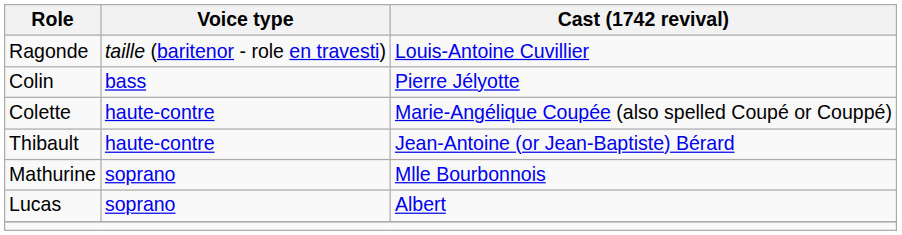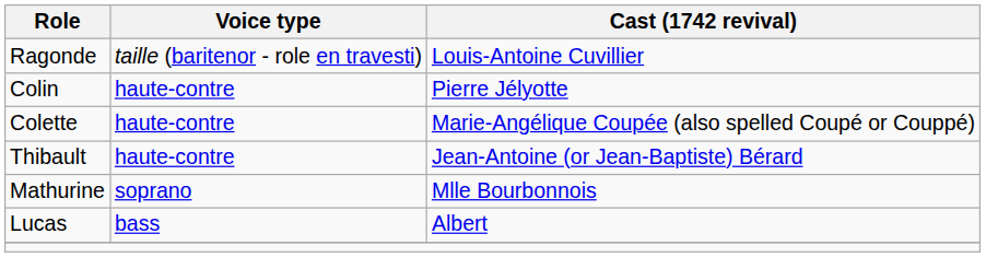 <table class="wikitable">
 <tr>
 <th>Role</th>
 <th>Voice type</th>
 <th>Cast (1742 revival)</th>
 </tr>
 <tr>
 <td>Ragonde</td>
 <td><em>taille</em> (<a href='#'>baritenor</a> - role <a href='#'>en travesti</a>)</td>
 <td><a href='#'>Louis-Antoine Cuvillier</a></td>
 </tr>
 <tr>
 <td>Colin</td>
-<td><a href='#'>bass</a></td>
+<td><a href='#'>haute-contre</a></td>
 <td><a href='#'>Pierre Jélyotte</a></td>
 </tr>
 <tr>
 <td>Colette</td>
 <td><a href='#'>haute-contre</a></td>
 <td><a href='#'>Marie-Angélique Coupée</a> (also spelled Coupé or Couppé)</td>
 </tr>
 <tr>
 <td>Thibault</td>
 <td><a href='#'>haute-contre</a></td>
 <td><a href='#'>Jean-Antoine (or Jean-Baptiste) Bérard</a></td>
 </tr>
 <tr>
 <td>Mathurine</td>
 <td><a href='#'>soprano</a></td>
 <td><a href='#'>Mlle Bourbonnois</a></td>
 </tr>
 <tr>
 <td>Lucas</td>
-<td><a href='#'>soprano</a></td>
+<td><a href='#'>bass</a></td>
 <td><a href='#'>Albert</a></td>
 </tr>
 <tr>
 </tr>
 <tr>
 <td colspan="3"></td>
 </tr>
 </table>
